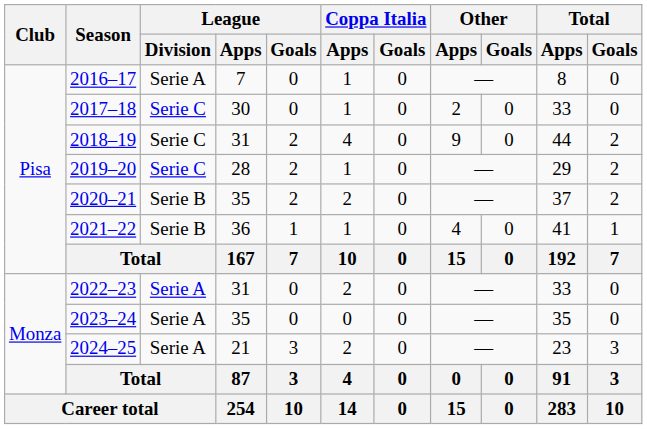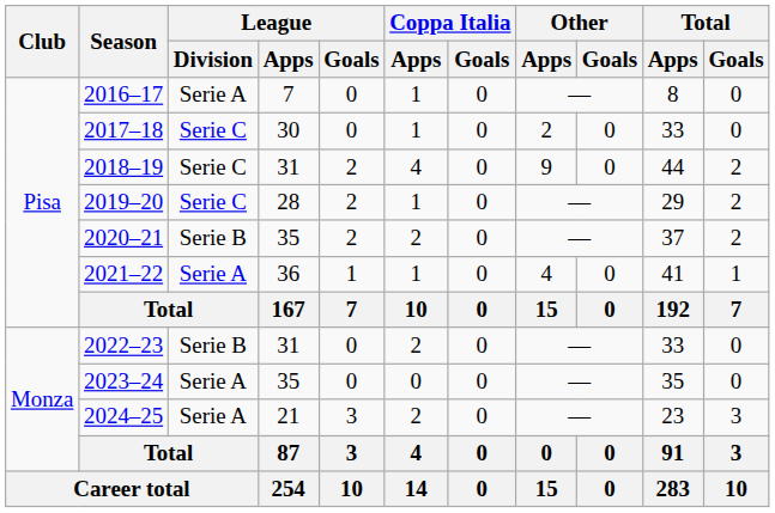 <table class="wikitable" style="text-align:center">
 <tr>
 <th rowspan="2">Club</th>
 <th rowspan="2">Season</th>
 <th colspan="3">League</th>
 <th colspan="2"><a href='#'>Coppa Italia</a></th>
 <th colspan="2">Other</th>
 <th colspan="2">Total</th>
 </tr>
 <tr>
 <th>Division</th>
 <th>Apps</th>
 <th>Goals</th>
 <th>Apps</th>
 <th>Goals</th>
 <th>Apps</th>
 <th>Goals</th>
 <th>Apps</th>
 <th>Goals</th>
 </tr>
 <tr>
 <td rowspan="7"><a href='#'>Pisa</a></td>
 <td><a href='#'>2016–17</a></td>
 <td>Serie A</td>
 <td>7</td>
 <td>0</td>
 <td>1</td>
 <td>0</td>
 <td colspan="2">—</td>
 <td>8</td>
 <td>0</td>
 </tr>
 <tr>
 <td><a href='#'>2017–18</a></td>
 <td><a href='#'>Serie C</a></td>
 <td>30</td>
 <td>0</td>
 <td>1</td>
 <td>0</td>
 <td>2</td>
 <td>0</td>
 <td>33</td>
 <td>0</td>
 </tr>
 <tr>
 <td><a href='#'>2018–19</a></td>
 <td>Serie C</td>
 <td>31</td>
 <td>2</td>
 <td>4</td>
 <td>0</td>
 <td>9</td>
 <td>0</td>
 <td>44</td>
 <td>2</td>
 </tr>
 <tr>
 <td><a href='#'>2019–20</a></td>
 <td><a href='#'>Serie C</a></td>
 <td>28</td>
 <td>2</td>
 <td>1</td>
 <td>0</td>
 <td colspan="2">—</td>
 <td>29</td>
 <td>2</td>
 </tr>
 <tr>
 <td><a href='#'>2020–21</a></td>
 <td>Serie B</td>
 <td>35</td>
 <td>2</td>
 <td>2</td>
 <td>0</td>
 <td colspan="2">—</td>
 <td>37</td>
 <td>2</td>
 </tr>
 <tr>
 <td><a href='#'>2021–22</a></td>
-<td>Serie B</td>
+<td><a href='#'>Serie A</a></td>
 <td>36</td>
 <td>1</td>
 <td>1</td>
 <td>0</td>
 <td>4</td>
 <td>0</td>
 <td>41</td>
 <td>1</td>
 </tr>
 <tr>
 <th colspan="2">Total</th>
 <th>167</th>
 <th>7</th>
 <th>10</th>
 <th>0</th>
 <th>15</th>
 <th>0</th>
 <th>192</th>
 <th>7</th>
 </tr>
 <tr>
 <td rowspan="4"><a href='#'>Monza</a></td>
 <td><a href='#'>2022–23</a></td>
-<td><a href='#'>Serie A</a></td>
+<td>Serie B</td>
 <td>31</td>
 <td>0</td>
 <td>2</td>
 <td>0</td>
 <td colspan="2">—</td>
 <td>33</td>
 <td>0</td>
 </tr>
 <tr>
 <td><a href='#'>2023–24</a></td>
 <td>Serie A</td>
 <td>35</td>
 <td>0</td>
 <td>0</td>
 <td>0</td>
 <td colspan="2">—</td>
 <td>35</td>
 <td>0</td>
 </tr>
 <tr>
 <td><a href='#'>2024–25</a></td>
 <td>Serie A</td>
 <td>21</td>
 <td>3</td>
 <td>2</td>
 <td>0</td>
 <td colspan="2">—</td>
 <td>23</td>
 <td>3</td>
 </tr>
 <tr>
 <th colspan="2">Total</th>
 <th>87</th>
 <th>3</th>
 <th>4</th>
 <th>0</th>
 <th>0</th>
 <th>0</th>
 <th>91</th>
 <th>3</th>
 </tr>
 <tr>
 <th colspan="3">Career total</th>
 <th>254</th>
 <th>10</th>
 <th>14</th>
 <th>0</th>
 <th>15</th>
 <th>0</th>
 <th>283</th>
 <th>10</th>
 </tr>
 </table>
